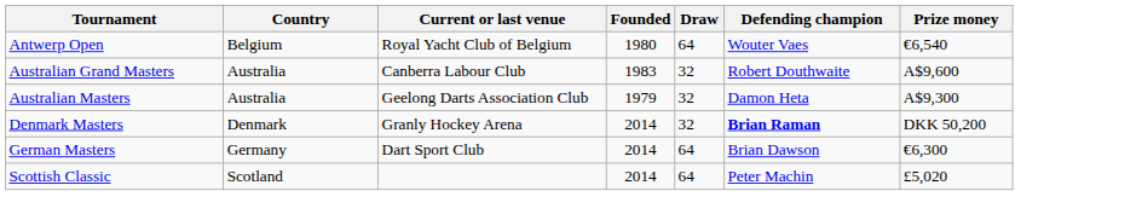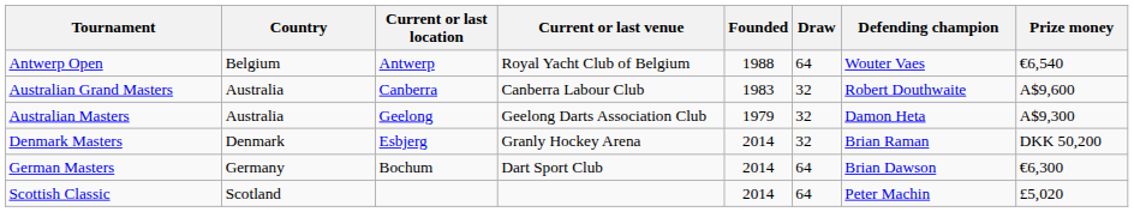 <table class="wikitable sortable" style=font-size:95%>
 <tr>
 <th width=200>Tournament</th>
 <th width=140>Country</th>
+<th width=110>Current or last location</th>
 <th width=210>Current or last venue</th>
 <th width=50>Founded</th>
 <th width=40>Draw</th>
 <th width=160>Defending champion</th>
 <th width=100>Prize money</th>
 </tr>
 <tr>
 <td><a href='#'>Antwerp Open</a></td>
 <td> Belgium</td>
+<td><a href='#'>Antwerp</a></td>
 <td>Royal Yacht Club of Belgium</td>
-<td align=center>1980</td>
+<td align=center>1988</td>
 <td>64</td>
 <td> <a href='#'>Wouter Vaes</a></td>
 <td>€6,540</td>
 </tr>
 <tr>
 <td><a href='#'>Australian Grand Masters</a></td>
 <td> Australia</td>
+<td><a href='#'>Canberra</a></td>
 <td>Canberra Labour Club</td>
 <td align=center>1983</td>
 <td>32</td>
 <td> <a href='#'>Robert Douthwaite</a></td>
 <td>A$9,600</td>
 </tr>
 <tr>
 <td><a href='#'>Australian Masters</a></td>
 <td> Australia</td>
+<td><a href='#'>Geelong</a></td>
 <td>Geelong Darts Association Club</td>
 <td align=center>1979</td>
 <td>32</td>
 <td> <a href='#'>Damon Heta</a></td>
 <td>A$9,300</td>
 </tr>
 <tr>
 <td><a href='#'>Denmark Masters</a></td>
 <td> Denmark</td>
+<td><a href='#'>Esbjerg</a></td>
 <td>Granly Hockey Arena</td>
 <td align=center>2014</td>
 <td>32</td>
-<td><strong> <a href='#'>Brian Raman</a></strong></td>
+<td> <a href='#'>Brian Raman</a></td>
 <td>DKK 50,200</td>
 </tr>
 <tr>
 <td><a href='#'>German Masters</a></td>
 <td> Germany</td>
+<td>Bochum</td>
 <td>Dart Sport Club</td>
 <td align=center>2014</td>
 <td>64</td>
 <td> <a href='#'>Brian Dawson</a></td>
 <td>€6,300</td>
 </tr>
 <tr>
 <td><a href='#'>Scottish Classic</a></td>
 <td> Scotland</td>
 <td></td>
+<td></td>
 <td align=center>2014</td>
 <td>64</td>
 <td> <a href='#'>Peter Machin</a></td>
 <td>£5,020</td>
 </tr>
 </table>
